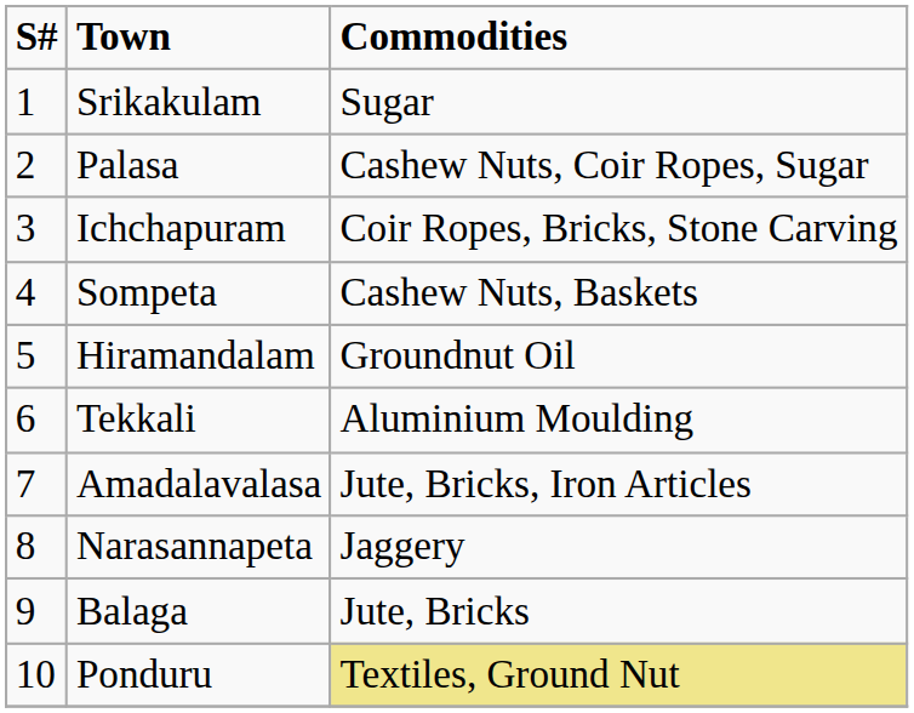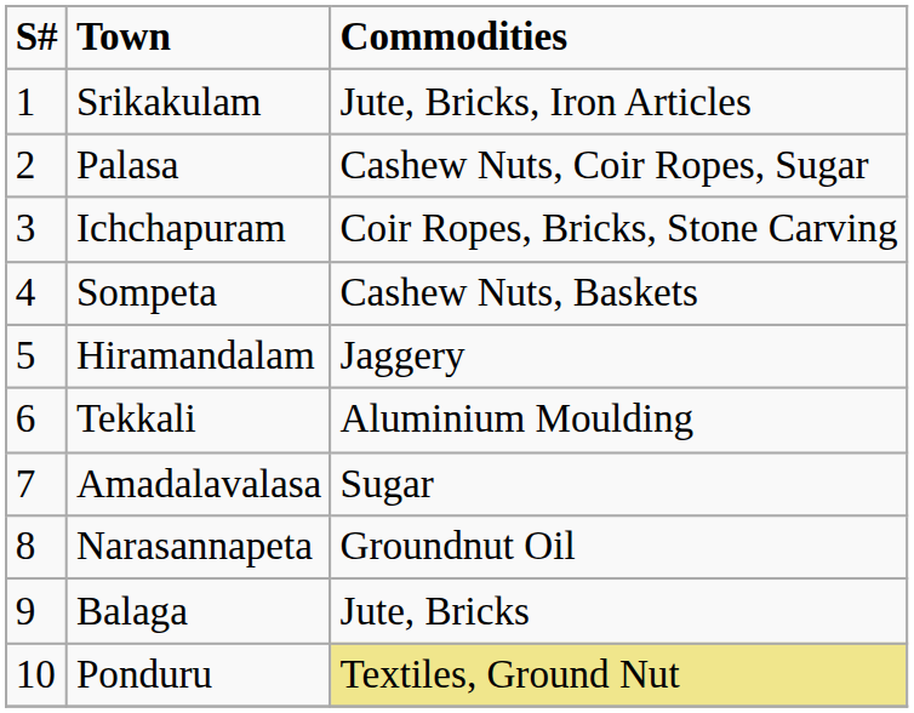 <table class="wikitable">
 <tr>
 <td><strong>S#</strong></td>
 <td><strong>Town</strong></td>
 <td><strong>Commodities</strong></td>
 </tr>
 <tr>
 <td>1</td>
 <td>Srikakulam</td>
-<td>Sugar</td>
+<td>Jute, Bricks, Iron Articles</td>
 </tr>
 <tr>
 <td>2</td>
 <td>Palasa</td>
 <td>Cashew Nuts, Coir Ropes, Sugar</td>
 </tr>
 <tr>
 <td>3</td>
 <td>Ichchapuram</td>
 <td>Coir Ropes, Bricks, Stone Carving</td>
 </tr>
 <tr>
 <td>4</td>
 <td>Sompeta</td>
 <td>Cashew Nuts, Baskets</td>
 </tr>
 <tr>
 <td>5</td>
 <td>Hiramandalam</td>
-<td>Groundnut Oil</td>
+<td>Jaggery</td>
 </tr>
 <tr>
 <td>6</td>
 <td>Tekkali</td>
 <td>Aluminium Moulding</td>
 </tr>
 <tr>
 <td>7</td>
 <td>Amadalavalasa</td>
-<td>Jute, Bricks, Iron Articles</td>
+<td>Sugar</td>
 </tr>
 <tr>
 <td>8</td>
 <td>Narasannapeta</td>
-<td>Jaggery</td>
+<td>Groundnut Oil</td>
 </tr>
 <tr>
 <td>9</td>
 <td>Balaga</td>
 <td>Jute, Bricks</td>
 </tr>
 <tr>
 <td>10</td>
 <td>Ponduru</td>
 <td style="background: khaki;">Textiles, Ground Nut</td>
 </tr>
 <tr>
 </tr>
 </table>
